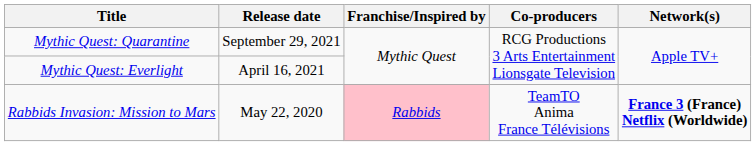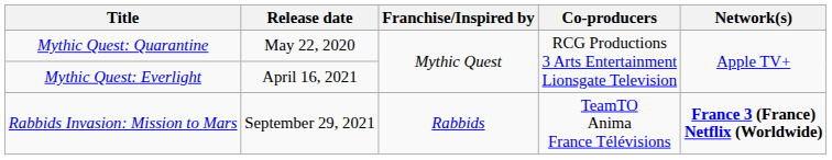 <table class="wikitable sortable" style="text-align:center;">
 <tr>
 <th>Title</th>
 <th>Release date</th>
 <th>Franchise/Inspired by</th>
 <th>Co-producers</th>
 <th>Network(s)</th>
 </tr>
 <tr>
 <td><em><a href='#'>Mythic Quest: Quarantine</a></em></td>
-<td>September 29, 2021</td>
+<td>May 22, 2020</td>
 <td rowspan="2"><em>Mythic Quest</em></td>
 <td rowspan="2">RCG Productions<br><a href='#'>3 Arts Entertainment</a><br><a href='#'>Lionsgate Television</a></td>
 <td rowspan="2"><a href='#'>Apple TV+</a></td>
 </tr>
 <tr>
 <td><em><a href='#'>Mythic Quest: Everlight</a></em></td>
 <td>April 16, 2021</td>
 </tr>
 <tr>
 <td><em><a href='#'>Rabbids Invasion: Mission to Mars</a></em></td>
-<td>May 22, 2020</td>
-<td style="background: pink;"><em><a href='#'>Rabbids</a></em></td>
+<td>September 29, 2021</td>
+<td><em><a href='#'>Rabbids</a></em></td>
 <td><a href='#'>TeamTO</a><br>Anima<br><a href='#'>France Télévisions</a></td>
 <td><strong><a href='#'>France 3</a> (France)<br><a href='#'>Netflix</a> (Worldwide)</strong></td>
 </tr>
 </table>
